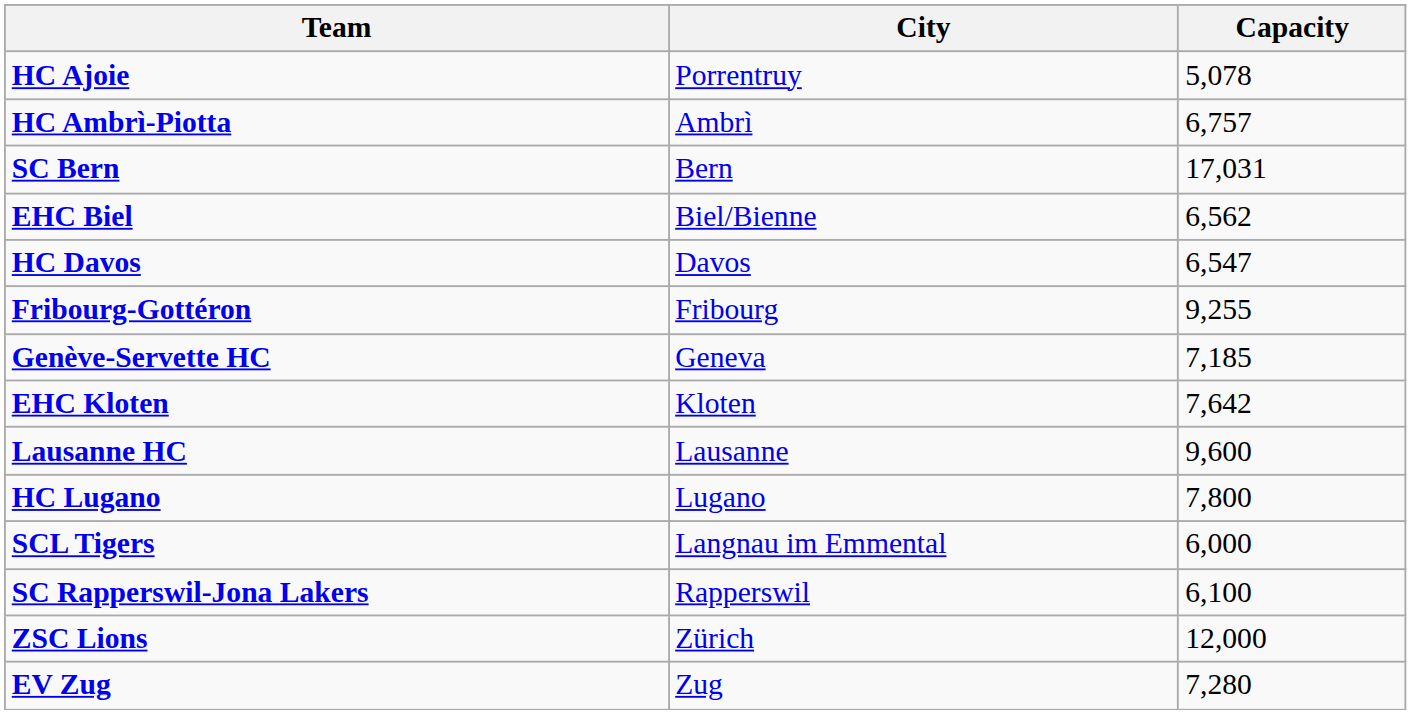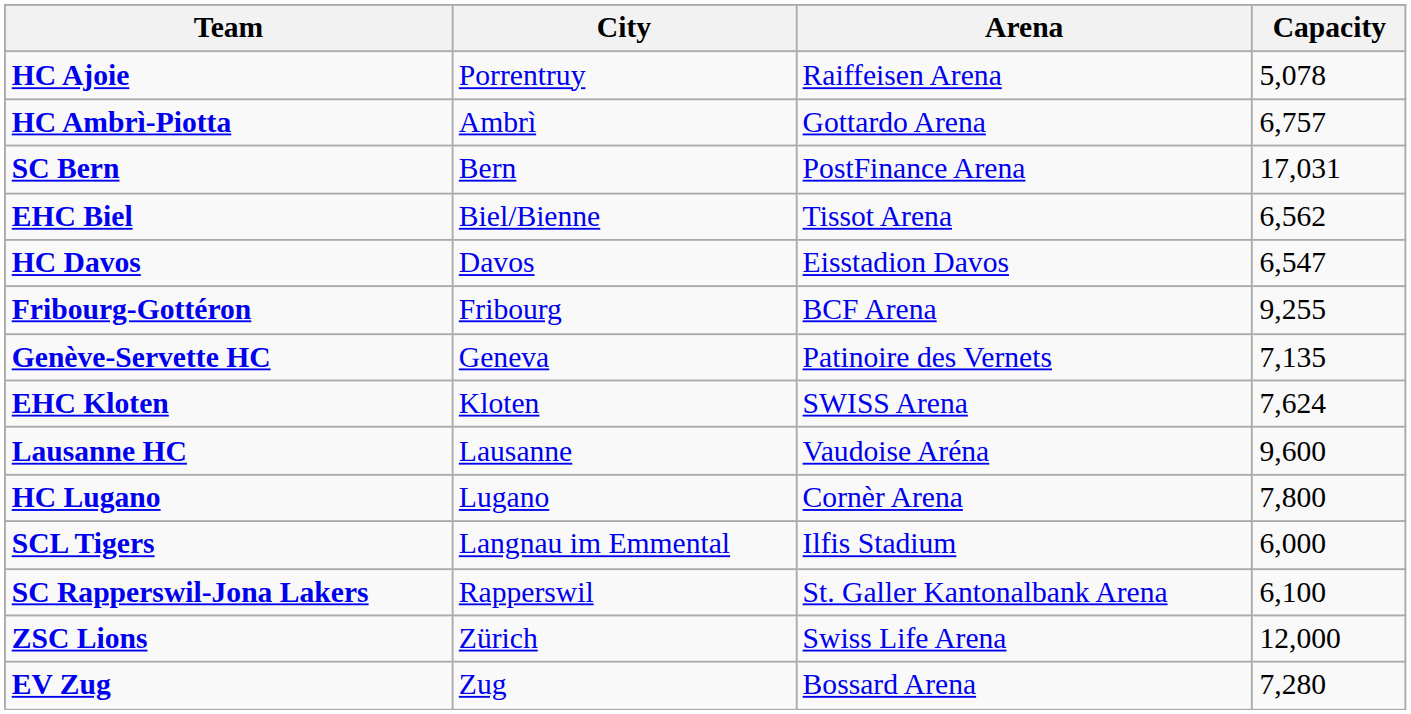 <table class="wikitable" style="text-align:left" width=60%>
 <tr>
 <th>Team</th>
 <th>City</th>
+<th>Arena</th>
 <th>Capacity</th>
 </tr>
 <tr>
 <td><strong><a href='#'>HC Ajoie</a></strong></td>
 <td><a href='#'>Porrentruy</a></td>
+<td><a href='#'>Raiffeisen Arena</a></td>
 <td>5,078</td>
 </tr>
 <tr>
 <td><strong><a href='#'>HC Ambrì-Piotta</a></strong></td>
 <td><a href='#'>Ambrì</a></td>
+<td><a href='#'>Gottardo Arena</a></td>
 <td>6,757</td>
 </tr>
 <tr>
 <td><strong><a href='#'>SC Bern</a></strong></td>
 <td><a href='#'>Bern</a></td>
+<td><a href='#'>PostFinance Arena</a></td>
 <td>17,031</td>
 </tr>
 <tr>
 <td><strong><a href='#'>EHC Biel</a></strong></td>
 <td><a href='#'>Biel/Bienne</a></td>
+<td><a href='#'>Tissot Arena</a></td>
 <td>6,562</td>
 </tr>
 <tr>
 <td><strong><a href='#'>HC Davos</a></strong></td>
 <td><a href='#'>Davos</a></td>
+<td><a href='#'>Eisstadion Davos</a></td>
 <td>6,547</td>
 </tr>
 <tr>
 <td><strong><a href='#'>Fribourg-Gottéron</a></strong></td>
 <td><a href='#'>Fribourg</a></td>
+<td><a href='#'>BCF Arena</a></td>
 <td>9,255</td>
 </tr>
 <tr>
 <td><strong><a href='#'>Genève-Servette HC</a></strong></td>
 <td><a href='#'>Geneva</a></td>
-<td>7,185</td>
+<td><a href='#'>Patinoire des Vernets</a></td>
+<td>7,135</td>
 </tr>
 <tr>
 <td><strong><a href='#'>EHC Kloten</a></strong></td>
 <td><a href='#'>Kloten</a></td>
-<td>7,642</td>
+<td><a href='#'>SWISS Arena</a></td>
+<td>7,624</td>
 </tr>
 <tr>
 <td><strong><a href='#'>Lausanne HC</a></strong></td>
 <td><a href='#'>Lausanne</a></td>
+<td><a href='#'>Vaudoise Aréna</a></td>
 <td>9,600</td>
 </tr>
 <tr>
 <td><strong><a href='#'>HC Lugano</a></strong></td>
 <td><a href='#'>Lugano</a></td>
+<td><a href='#'>Cornèr Arena</a></td>
 <td>7,800</td>
 </tr>
 <tr>
 <td><strong><a href='#'>SCL Tigers</a></strong></td>
 <td><a href='#'>Langnau im Emmental</a></td>
+<td><a href='#'>Ilfis Stadium</a></td>
 <td>6,000</td>
 </tr>
 <tr>
 <td><strong><a href='#'>SC Rapperswil-Jona Lakers</a></strong></td>
 <td><a href='#'>Rapperswil</a></td>
+<td><a href='#'>St. Galler Kantonalbank Arena</a></td>
 <td>6,100</td>
 </tr>
 <tr>
 <td><strong><a href='#'>ZSC Lions</a></strong></td>
 <td><a href='#'>Zürich</a></td>
+<td><a href='#'>Swiss Life Arena</a></td>
 <td>12,000</td>
 </tr>
 <tr>
 <td><strong><a href='#'>EV Zug</a></strong></td>
 <td><a href='#'>Zug</a></td>
+<td><a href='#'>Bossard Arena</a></td>
 <td>7,280</td>
 </tr>
 </table>
